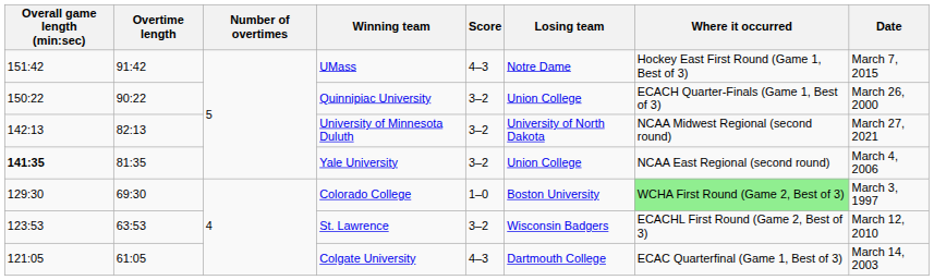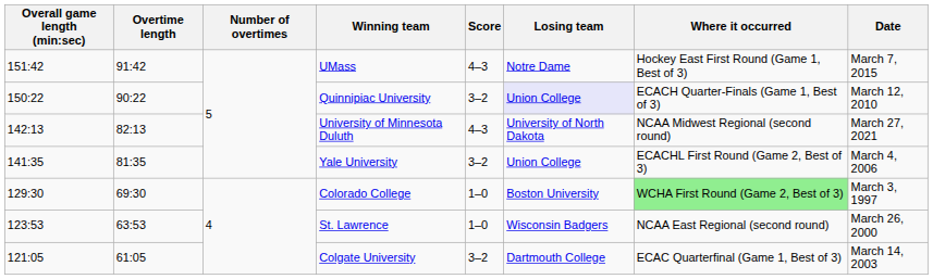 <table class="wikitable">
 <tr>
 <th>Overall game length<br>(min:sec)</th>
 <th>Overtime length</th>
 <th>Number of overtimes</th>
 <th>Winning team</th>
 <th>Score</th>
 <th>Losing team</th>
 <th>Where it occurred</th>
 <th>Date</th>
 </tr>
 <tr>
 <td>151:42</td>
 <td>91:42</td>
 <td rowspan=4>5</td>
 <td><a href='#'>UMass</a></td>
 <td>4–3</td>
 <td><a href='#'>Notre Dame</a></td>
 <td>Hockey East First Round (Game 1, Best of 3)</td>
 <td>March 7, 2015</td>
 </tr>
 <tr>
 <td>150:22</td>
 <td>90:22</td>
 <td><a href='#'>Quinnipiac University</a></td>
 <td>3–2</td>
-<td><a href='#'>Union College</a></td>
+<td style="background: lavender;"><a href='#'>Union College</a></td>
 <td>ECACH Quarter-Finals (Game 1, Best of 3)</td>
-<td>March 26, 2000</td>
+<td>March 12, 2010</td>
 </tr>
 <tr>
 <td>142:13</td>
 <td>82:13</td>
 <td><a href='#'>University of Minnesota Duluth</a></td>
-<td>3–2</td>
+<td>4–3</td>
 <td><a href='#'>University of North Dakota</a></td>
 <td>NCAA Midwest Regional (second round)</td>
 <td>March 27, 2021</td>
 </tr>
 <tr>
-<td><strong>141:35</strong></td>
+<td>141:35</td>
 <td>81:35</td>
 <td><a href='#'>Yale University</a></td>
 <td>3–2</td>
 <td><a href='#'>Union College</a></td>
-<td>NCAA East Regional (second round)</td>
+<td>ECACHL First Round (Game 2, Best of 3)</td>
 <td>March 4, 2006</td>
 </tr>
 <tr>
 <td>129:30</td>
 <td>69:30</td>
 <td rowspan=3>4</td>
 <td><a href='#'>Colorado College</a></td>
 <td>1–0</td>
 <td><a href='#'>Boston University</a></td>
 <td style="background: lightgreen;">WCHA First Round (Game 2, Best of 3)</td>
 <td>March 3, 1997</td>
 </tr>
 <tr>
 <td>123:53</td>
 <td>63:53</td>
 <td><a href='#'>St. Lawrence</a></td>
-<td>3–2</td>
+<td>1–0</td>
 <td><a href='#'>Wisconsin Badgers</a></td>
-<td>ECACHL First Round (Game 2, Best of 3)</td>
-<td>March 12, 2010</td>
+<td>NCAA East Regional (second round)</td>
+<td>March 26, 2000</td>
 </tr>
 <tr>
 <td>121:05</td>
 <td>61:05</td>
 <td><a href='#'>Colgate University</a></td>
-<td>4–3</td>
+<td>3–2</td>
 <td><a href='#'>Dartmouth College</a></td>
 <td>ECAC Quarterfinal (Game 1, Best of 3)</td>
 <td>March 14, 2003</td>
 </tr>
 </table>
